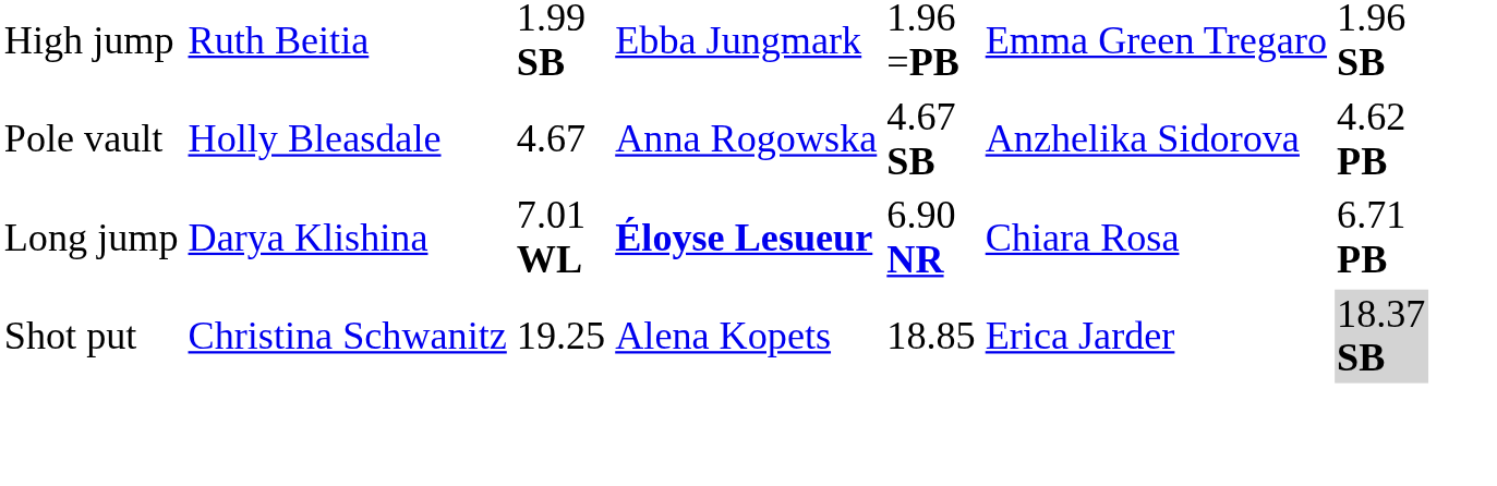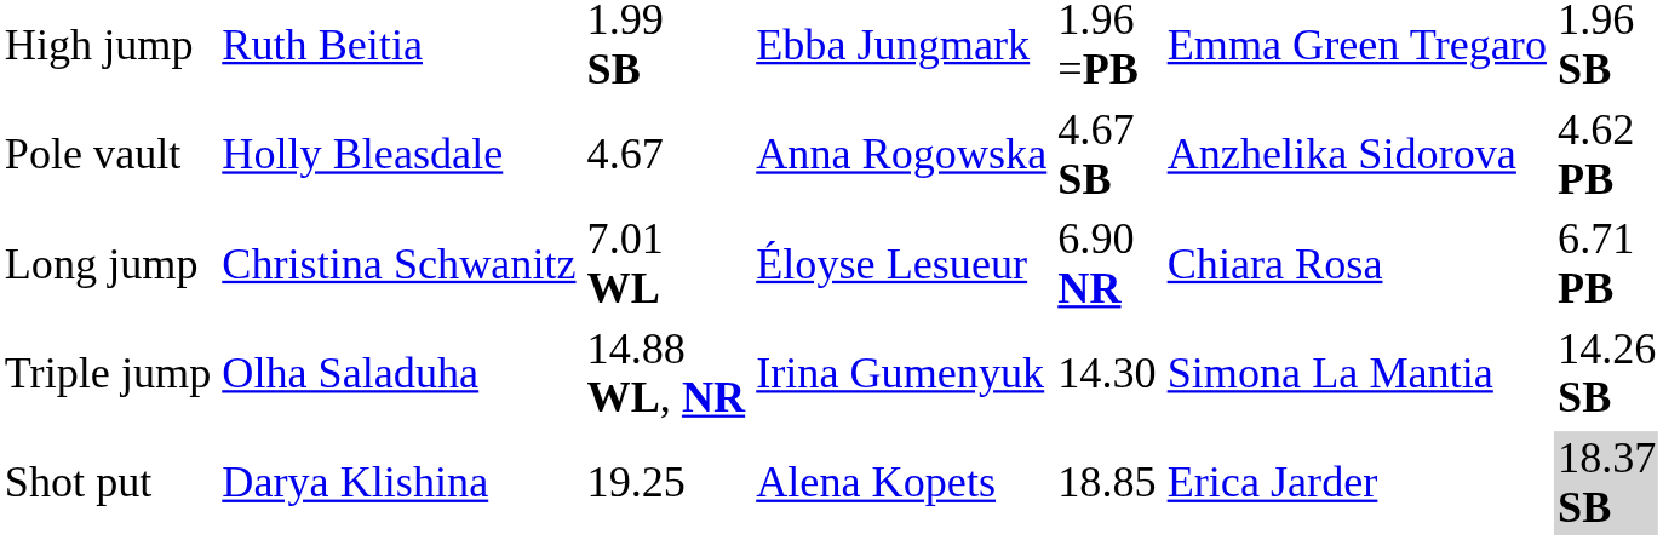 <table>
 <tr>
 <td>High jump <br></td>
 <td><a href='#'>Ruth Beitia</a><br></td>
 <td>1.99<br><strong>SB</strong></td>
 <td><a href='#'>Ebba Jungmark</a><br></td>
 <td>1.96<br>=<strong>PB</strong></td>
 <td><a href='#'>Emma Green Tregaro</a><br></td>
 <td>1.96<br><strong>SB</strong></td>
 </tr>
 <tr>
 <td>Pole vault <br></td>
 <td><a href='#'>Holly Bleasdale</a><br></td>
 <td>4.67</td>
 <td><a href='#'>Anna Rogowska</a><br></td>
 <td>4.67<br><strong>SB</strong></td>
 <td><a href='#'>Anzhelika Sidorova</a><br></td>
 <td>4.62<br><strong>PB</strong></td>
 </tr>
 <tr>
 <td>Long jump <br></td>
-<td><a href='#'>Darya Klishina</a><br></td>
+<td><a href='#'>Christina Schwanitz</a><br></td>
 <td>7.01<br><strong>WL</strong></td>
-<td><strong><a href='#'>Éloyse Lesueur</a><br></strong></td>
+<td><a href='#'>Éloyse Lesueur</a><br></td>
 <td>6.90<br><strong><a href='#'>NR</a></strong></td>
 <td><a href='#'>Chiara Rosa</a><br></td>
 <td>6.71<br><strong>PB</strong></td>
 </tr>
 <tr>
+<td>Triple jump <br></td>
+<td><a href='#'>Olha Saladuha</a><br></td>
+<td>14.88<br><strong>WL</strong>, <strong><a href='#'>NR</a></strong></td>
+<td><a href='#'>Irina Gumenyuk</a><br></td>
+<td>14.30</td>
+<td><a href='#'>Simona La Mantia</a><br></td>
+<td>14.26<br><strong>SB</strong></td>
+</tr>
+<tr>
 <td>Shot put <br></td>
-<td><a href='#'>Christina Schwanitz</a><br></td>
+<td><a href='#'>Darya Klishina</a><br></td>
 <td>19.25</td>
 <td><a href='#'>Alena Kopets</a><br></td>
 <td>18.85</td>
 <td><a href='#'>Erica Jarder</a><br></td>
 <td style="background: lightgrey;">18.37<br><strong>SB</strong></td>
 </tr>
 </table>
